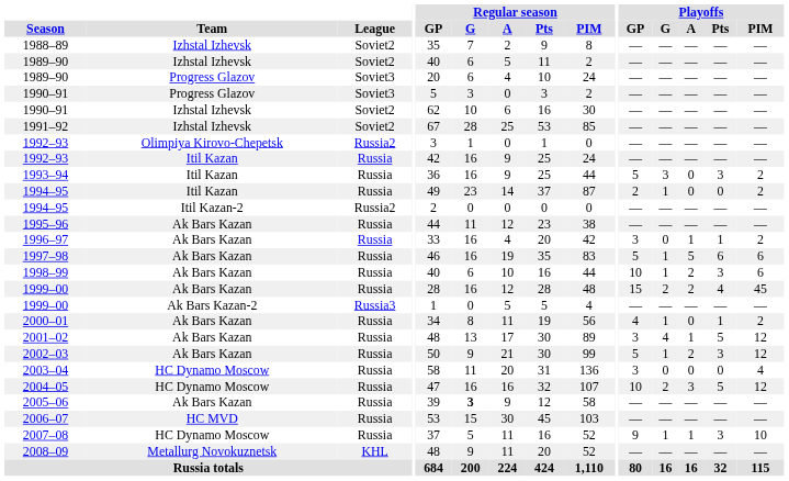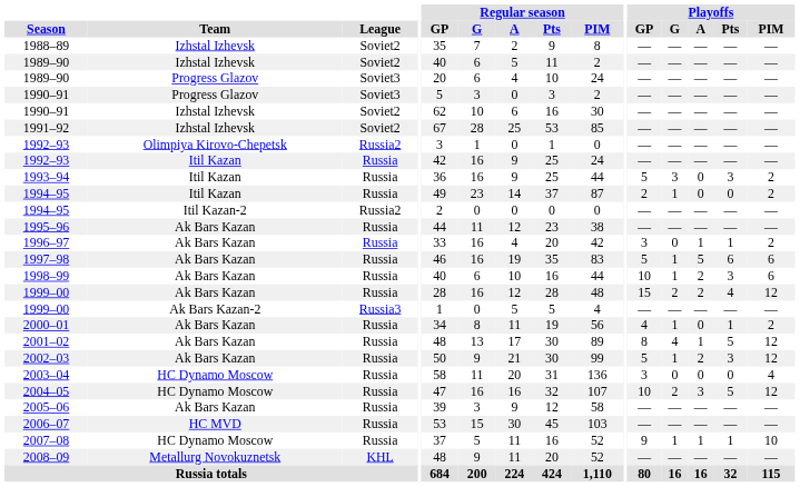 <table border="0" cellpadding="1" cellspacing="0" style="text-align:center; width:60em">
 <tr bgcolor="#e0e0e0">
 <th colspan="3" bgcolor="#ffffff"></th>
 <th rowspan="99" bgcolor="#ffffff"></th>
 <th colspan="5"><a href='#'>Regular season</a></th>
 <th rowspan="99" bgcolor="#ffffff"></th>
 <th colspan="5"><a href='#'>Playoffs</a></th>
 </tr>
 <tr bgcolor="#e0e0e0">
 <th><a href='#'>Season</a></th>
 <th>Team</th>
 <th>League</th>
 <th>GP</th>
 <th><a href='#'>G</a></th>
 <th><a href='#'>A</a></th>
 <th><a href='#'>Pts</a></th>
 <th><a href='#'>PIM</a></th>
 <th>GP</th>
 <th>G</th>
 <th>A</th>
 <th>Pts</th>
 <th>PIM</th>
 </tr>
 <tr>
 <td>1988–89</td>
 <td><a href='#'>Izhstal Izhevsk</a></td>
 <td>Soviet2</td>
 <td>35</td>
 <td>7</td>
 <td>2</td>
 <td>9</td>
 <td>8</td>
 <td>—</td>
 <td>—</td>
 <td>—</td>
 <td>—</td>
 <td>—</td>
 </tr>
 <tr bgcolor="#f0f0f0">
 <td>1989–90</td>
 <td>Izhstal Izhevsk</td>
 <td>Soviet2</td>
 <td>40</td>
 <td>6</td>
 <td>5</td>
 <td>11</td>
 <td>2</td>
 <td>—</td>
 <td>—</td>
 <td>—</td>
 <td>—</td>
 <td>—</td>
 </tr>
 <tr>
 <td>1989–90</td>
 <td><a href='#'>Progress Glazov</a></td>
 <td>Soviet3</td>
 <td>20</td>
 <td>6</td>
 <td>4</td>
 <td>10</td>
 <td>24</td>
 <td>—</td>
 <td>—</td>
 <td>—</td>
 <td>—</td>
 <td>—</td>
 </tr>
 <tr bgcolor="#f0f0f0">
 <td>1990–91</td>
 <td>Progress Glazov</td>
 <td>Soviet3</td>
 <td>5</td>
 <td>3</td>
 <td>0</td>
 <td>3</td>
 <td>2</td>
 <td>—</td>
 <td>—</td>
 <td>—</td>
 <td>—</td>
 <td>—</td>
 </tr>
 <tr>
 <td>1990–91</td>
 <td>Izhstal Izhevsk</td>
 <td>Soviet2</td>
 <td>62</td>
 <td>10</td>
 <td>6</td>
 <td>16</td>
 <td>30</td>
 <td>—</td>
 <td>—</td>
 <td>—</td>
 <td>—</td>
 <td>—</td>
 </tr>
 <tr bgcolor="#f0f0f0">
 <td>1991–92</td>
 <td>Izhstal Izhevsk</td>
 <td>Soviet2</td>
 <td>67</td>
 <td>28</td>
 <td>25</td>
 <td>53</td>
 <td>85</td>
 <td>—</td>
 <td>—</td>
 <td>—</td>
 <td>—</td>
 <td>—</td>
 </tr>
 <tr>
 <td><a href='#'>1992–93</a></td>
 <td><a href='#'>Olimpiya Kirovo-Chepetsk</a></td>
 <td><a href='#'>Russia2</a></td>
 <td>3</td>
 <td>1</td>
 <td>0</td>
 <td>1</td>
 <td>0</td>
 <td>—</td>
 <td>—</td>
 <td>—</td>
 <td>—</td>
 <td>—</td>
 </tr>
 <tr bgcolor="#f0f0f0">
 <td><a href='#'>1992–93</a></td>
 <td><a href='#'>Itil Kazan</a></td>
 <td><a href='#'>Russia</a></td>
 <td>42</td>
 <td>16</td>
 <td>9</td>
 <td>25</td>
 <td>24</td>
 <td>—</td>
 <td>—</td>
 <td>—</td>
 <td>—</td>
 <td>—</td>
 </tr>
 <tr>
 <td><a href='#'>1993–94</a></td>
 <td>Itil Kazan</td>
 <td>Russia</td>
 <td>36</td>
 <td>16</td>
 <td>9</td>
 <td>25</td>
 <td>44</td>
 <td>5</td>
 <td>3</td>
 <td>0</td>
 <td>3</td>
 <td>2</td>
 </tr>
 <tr bgcolor="#f0f0f0">
 <td><a href='#'>1994–95</a></td>
 <td>Itil Kazan</td>
 <td>Russia</td>
 <td>49</td>
 <td>23</td>
 <td>14</td>
 <td>37</td>
 <td>87</td>
 <td>2</td>
 <td>1</td>
 <td>0</td>
 <td>0</td>
 <td>2</td>
 </tr>
 <tr>
 <td><a href='#'>1994–95</a></td>
 <td>Itil Kazan-2</td>
 <td>Russia2</td>
 <td>2</td>
 <td>0</td>
 <td>0</td>
 <td>0</td>
 <td>0</td>
 <td>—</td>
 <td>—</td>
 <td>—</td>
 <td>—</td>
 <td>—</td>
 </tr>
 <tr bgcolor="#f0f0f0">
 <td><a href='#'>1995–96</a></td>
 <td>Ak Bars Kazan</td>
 <td>Russia</td>
 <td>44</td>
 <td>11</td>
 <td>12</td>
 <td>23</td>
 <td>38</td>
 <td>—</td>
 <td>—</td>
 <td>—</td>
 <td>—</td>
 <td>—</td>
 </tr>
 <tr>
 <td><a href='#'>1996–97</a></td>
 <td>Ak Bars Kazan</td>
 <td><a href='#'>Russia</a></td>
 <td>33</td>
 <td>16</td>
 <td>4</td>
 <td>20</td>
 <td>42</td>
 <td>3</td>
 <td>0</td>
 <td>1</td>
 <td>1</td>
 <td>2</td>
 </tr>
 <tr bgcolor="#f0f0f0">
 <td><a href='#'>1997–98</a></td>
 <td>Ak Bars Kazan</td>
 <td>Russia</td>
 <td>46</td>
 <td>16</td>
 <td>19</td>
 <td>35</td>
 <td>83</td>
 <td>5</td>
 <td>1</td>
 <td>5</td>
 <td>6</td>
 <td>6</td>
 </tr>
 <tr>
 <td><a href='#'>1998–99</a></td>
 <td>Ak Bars Kazan</td>
 <td>Russia</td>
 <td>40</td>
 <td>6</td>
 <td>10</td>
 <td>16</td>
 <td>44</td>
 <td>10</td>
 <td>1</td>
 <td>2</td>
 <td>3</td>
 <td>6</td>
 </tr>
 <tr bgcolor="#f0f0f0">
 <td><a href='#'>1999–00</a></td>
 <td>Ak Bars Kazan</td>
 <td>Russia</td>
 <td>28</td>
 <td>16</td>
 <td>12</td>
 <td>28</td>
 <td>48</td>
 <td>15</td>
 <td>2</td>
 <td>2</td>
 <td>4</td>
-<td>45</td>
+<td>12</td>
 </tr>
 <tr>
 <td><a href='#'>1999–00</a></td>
 <td>Ak Bars Kazan-2</td>
 <td><a href='#'>Russia3</a></td>
 <td>1</td>
 <td>0</td>
 <td>5</td>
 <td>5</td>
 <td>4</td>
 <td>—</td>
 <td>—</td>
 <td>—</td>
 <td>—</td>
 <td>—</td>
 </tr>
 <tr bgcolor="#f0f0f0">
 <td><a href='#'>2000–01</a></td>
 <td>Ak Bars Kazan</td>
 <td>Russia</td>
 <td>34</td>
 <td>8</td>
 <td>11</td>
 <td>19</td>
 <td>56</td>
 <td>4</td>
 <td>1</td>
 <td>0</td>
 <td>1</td>
 <td>2</td>
 </tr>
 <tr>
 <td><a href='#'>2001–02</a></td>
 <td>Ak Bars Kazan</td>
 <td>Russia</td>
 <td>48</td>
 <td>13</td>
 <td>17</td>
 <td>30</td>
 <td>89</td>
-<td>3</td>
+<td>8</td>
 <td>4</td>
 <td>1</td>
 <td>5</td>
 <td>12</td>
 </tr>
 <tr bgcolor="#f0f0f0">
 <td><a href='#'>2002–03</a></td>
 <td>Ak Bars Kazan</td>
 <td>Russia</td>
 <td>50</td>
 <td>9</td>
 <td>21</td>
 <td>30</td>
 <td>99</td>
 <td>5</td>
 <td>1</td>
 <td>2</td>
 <td>3</td>
 <td>12</td>
 </tr>
 <tr>
 <td><a href='#'>2003–04</a></td>
 <td><a href='#'>HC Dynamo Moscow</a></td>
 <td>Russia</td>
 <td>58</td>
 <td>11</td>
 <td>20</td>
 <td>31</td>
 <td>136</td>
 <td>3</td>
 <td>0</td>
 <td>0</td>
 <td>0</td>
 <td>4</td>
 </tr>
 <tr bgcolor="#f0f0f0">
 <td><a href='#'>2004–05</a></td>
 <td>HC Dynamo Moscow</td>
 <td>Russia</td>
 <td>47</td>
 <td>16</td>
 <td>16</td>
 <td>32</td>
 <td>107</td>
 <td>10</td>
 <td>2</td>
 <td>3</td>
 <td>5</td>
 <td>12</td>
 </tr>
 <tr>
 <td><a href='#'>2005–06</a></td>
 <td>Ak Bars Kazan</td>
 <td>Russia</td>
 <td>39</td>
-<td><strong>3</strong></td>
+<td>3</td>
 <td>9</td>
 <td>12</td>
 <td>58</td>
 <td>—</td>
 <td>—</td>
 <td>—</td>
 <td>—</td>
 <td>—</td>
 </tr>
 <tr bgcolor="#f0f0f0">
 <td><a href='#'>2006–07</a></td>
 <td><a href='#'>HC MVD</a></td>
 <td>Russia</td>
 <td>53</td>
 <td>15</td>
 <td>30</td>
 <td>45</td>
 <td>103</td>
 <td>—</td>
 <td>—</td>
 <td>—</td>
 <td>—</td>
 <td>—</td>
 </tr>
 <tr>
 <td><a href='#'>2007–08</a></td>
 <td>HC Dynamo Moscow</td>
 <td>Russia</td>
 <td>37</td>
 <td>5</td>
 <td>11</td>
 <td>16</td>
 <td>52</td>
 <td>9</td>
 <td>1</td>
 <td>1</td>
-<td>3</td>
+<td>1</td>
 <td>10</td>
 </tr>
 <tr bgcolor="#f0f0f0">
 <td><a href='#'>2008–09</a></td>
 <td><a href='#'>Metallurg Novokuznetsk</a></td>
 <td><a href='#'>KHL</a></td>
 <td>48</td>
 <td>9</td>
 <td>11</td>
 <td>20</td>
 <td>52</td>
 <td>—</td>
 <td>—</td>
 <td>—</td>
 <td>—</td>
 <td>—</td>
 </tr>
 <tr>
 </tr>
 <tr ALIGN="center" bgcolor="#e0e0e0">
 <th colspan="3">Russia totals</th>
 <th ALIGN="center">684</th>
 <th ALIGN="center">200</th>
 <th ALIGN="center">224</th>
 <th ALIGN="center">424</th>
 <th ALIGN="center">1,110</th>
 <th ALIGN="center">80</th>
 <th ALIGN="center">16</th>
 <th ALIGN="center">16</th>
 <th ALIGN="center">32</th>
 <th ALIGN="center">115</th>
 </tr>
 </table>
